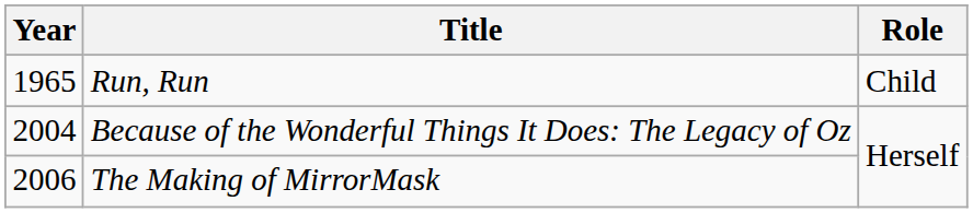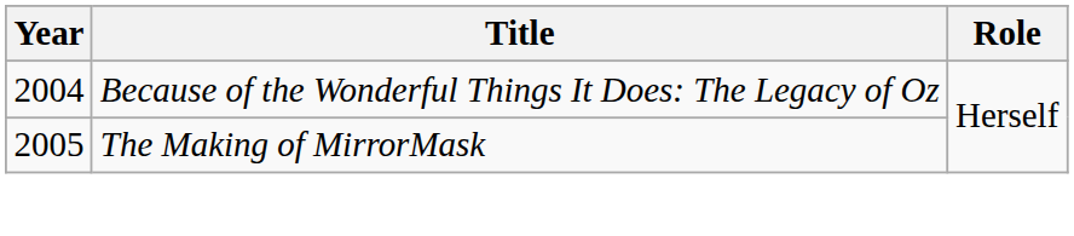 <table class="wikitable sortable">
 <tr>
 <th>Year</th>
 <th>Title</th>
 <th>Role</th>
 </tr>
 <tr>
-<td>1965</td>
-<td><em>Run, Run</em></td>
-<td>Child</td>
-</tr>
-<tr>
 <td>2004</td>
 <td><em>Because of the Wonderful Things It Does: The Legacy of Oz</em></td>
 <td rowspan="2">Herself</td>
 </tr>
 <tr>
-<td>2006</td>
+<td>2005</td>
 <td><em>The Making of MirrorMask</em></td>
 </tr>
 </table>
